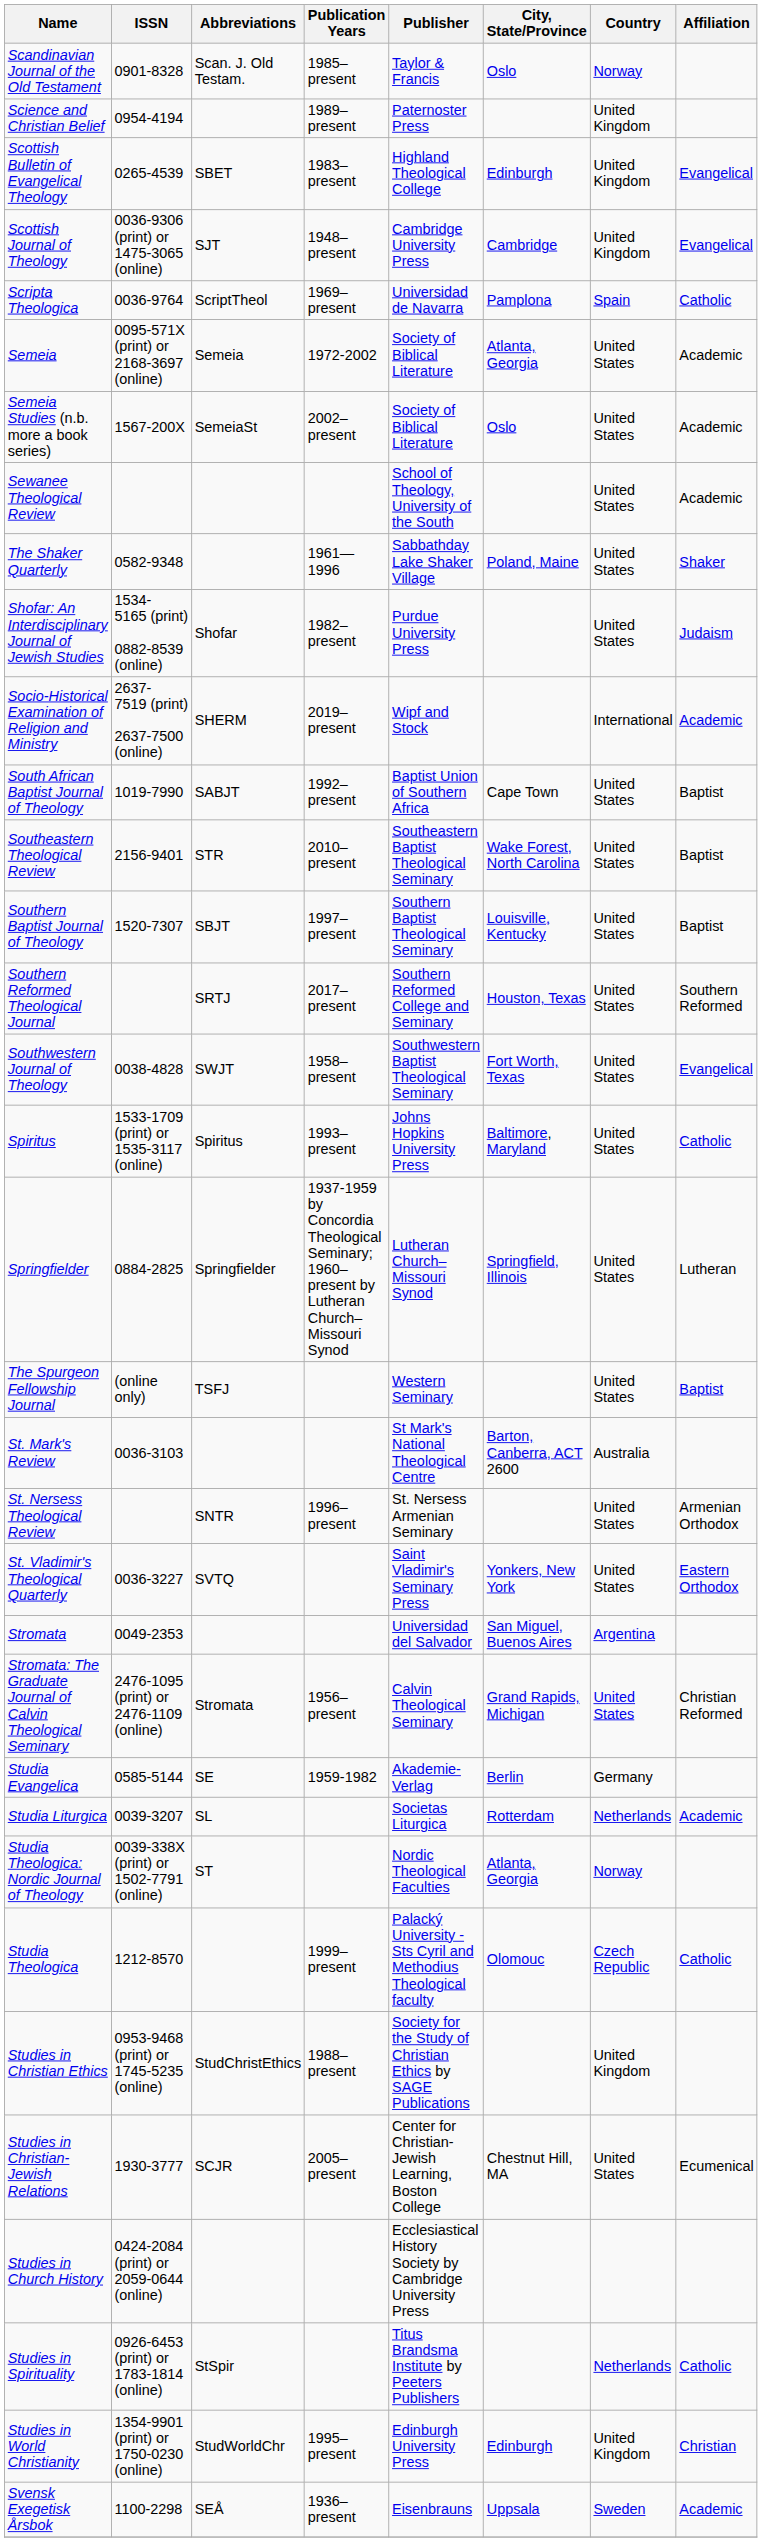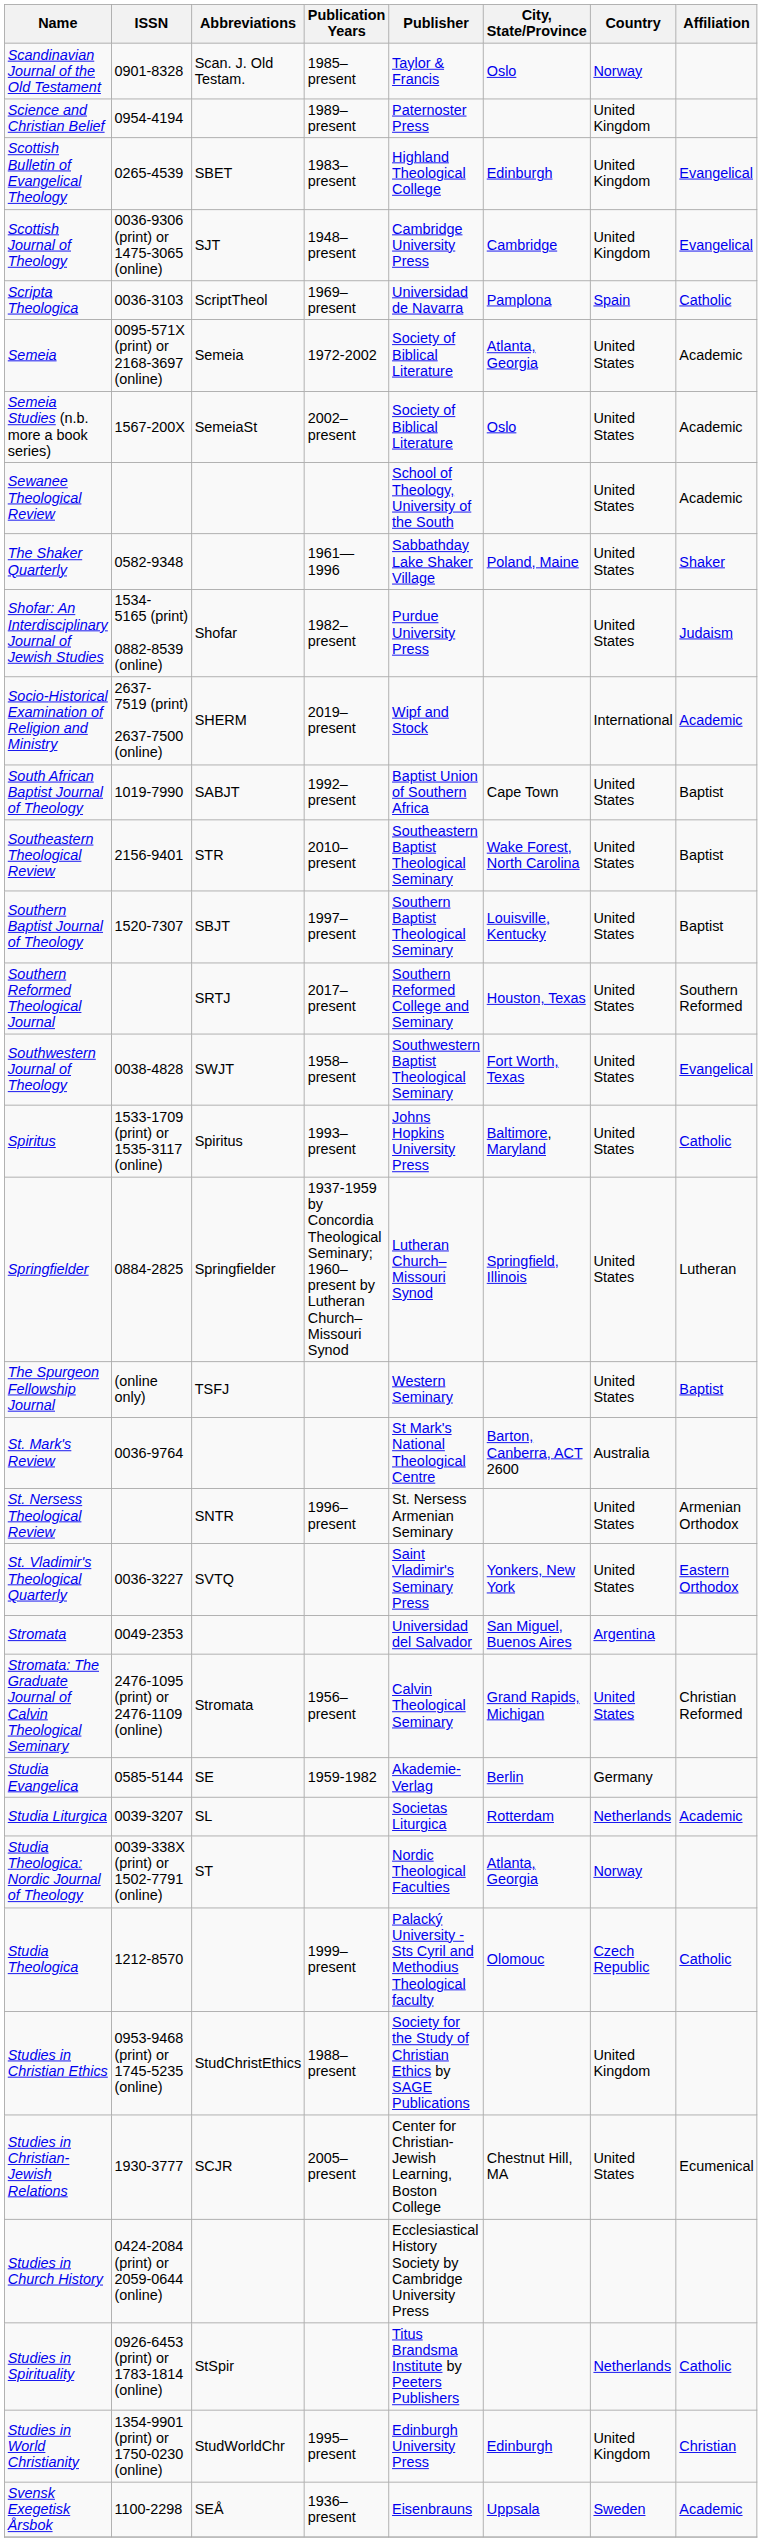 <table class="wikitable sortable" style="width: 100%;">
 <tr>
 <th>Name</th>
 <th>ISSN</th>
 <th>Abbreviations</th>
 <th>Publication Years</th>
 <th>Publisher</th>
 <th>City, State/Province</th>
 <th>Country</th>
 <th>Affiliation</th>
 </tr>
 <tr>
 <td><em><a href='#'>Scandinavian Journal of the Old Testament</a></em></td>
 <td>0901-8328</td>
 <td>Scan. J. Old Testam.</td>
 <td>1985–present</td>
 <td><a href='#'>Taylor & Francis</a></td>
 <td><a href='#'>Oslo</a></td>
 <td><a href='#'>Norway</a></td>
 <td></td>
 </tr>
 <tr>
 <td><em><a href='#'>Science and Christian Belief</a></em></td>
 <td>0954-4194</td>
 <td></td>
 <td>1989–present</td>
 <td><a href='#'>Paternoster Press</a></td>
 <td></td>
 <td>United Kingdom</td>
 <td></td>
 </tr>
 <tr>
 <td><em><a href='#'>Scottish Bulletin of Evangelical Theology</a></em></td>
 <td>0265-4539</td>
 <td>SBET</td>
 <td>1983–present</td>
 <td><a href='#'>Highland Theological College</a></td>
 <td><a href='#'>Edinburgh</a></td>
 <td>United Kingdom</td>
 <td><a href='#'>Evangelical</a></td>
 </tr>
 <tr>
 <td><em><a href='#'>Scottish Journal of Theology</a></em></td>
 <td>0036-9306 (print) or 1475-3065 (online)</td>
 <td>SJT</td>
 <td>1948–present</td>
 <td><a href='#'>Cambridge University Press</a></td>
 <td><a href='#'>Cambridge</a></td>
 <td>United Kingdom</td>
 <td><a href='#'>Evangelical</a></td>
 </tr>
 <tr>
 <td><em><a href='#'>Scripta Theologica</a></em></td>
-<td>0036-9764</td>
+<td>0036-3103</td>
 <td>ScriptTheol</td>
 <td>1969–present</td>
 <td><a href='#'>Universidad de Navarra</a></td>
 <td><a href='#'>Pamplona</a></td>
 <td><a href='#'>Spain</a></td>
 <td><a href='#'>Catholic</a></td>
 </tr>
 <tr>
 <td><em><a href='#'>Semeia</a></em></td>
 <td>0095-571X (print) or 2168-3697 (online)</td>
 <td>Semeia</td>
 <td>1972-2002</td>
 <td><a href='#'>Society of Biblical Literature</a></td>
 <td><a href='#'>Atlanta, Georgia</a></td>
 <td>United States</td>
 <td>Academic</td>
 </tr>
 <tr>
 <td><em><a href='#'>Semeia Studies</a></em> (n.b. more a book series)</td>
 <td>1567-200X</td>
 <td>SemeiaSt</td>
 <td>2002–present</td>
 <td><a href='#'>Society of Biblical Literature</a></td>
 <td><a href='#'>Oslo</a></td>
 <td>United States</td>
 <td>Academic</td>
 </tr>
 <tr>
 <td><em><a href='#'>Sewanee Theological Review</a></em></td>
 <td></td>
 <td></td>
 <td></td>
 <td><a href='#'>School of Theology, University of the South</a></td>
 <td></td>
 <td>United States</td>
 <td>Academic</td>
 </tr>
 <tr>
 <td><em><a href='#'>The Shaker Quarterly</a></em></td>
 <td>0582-9348</td>
 <td></td>
 <td>1961—1996</td>
 <td><a href='#'>Sabbathday Lake Shaker Village</a></td>
 <td><a href='#'>Poland, Maine</a></td>
 <td>United States</td>
 <td><a href='#'>Shaker</a></td>
 </tr>
 <tr>
 <td><em><a href='#'>Shofar: An Interdisciplinary Journal of Jewish Studies</a></em></td>
 <td>1534-5165 (print)<br><br>0882-8539 (online)</td>
 <td>Shofar</td>
 <td>1982–present</td>
 <td><a href='#'>Purdue University Press</a></td>
 <td></td>
 <td>United States</td>
 <td><a href='#'>Judaism</a></td>
 </tr>
 <tr>
 <td><em><a href='#'>Socio-Historical Examination of Religion and Ministry</a></em></td>
 <td>2637-7519 (print)<br><br>2637-7500 (online)</td>
 <td>SHERM</td>
 <td>2019–present</td>
 <td><a href='#'>Wipf and Stock</a></td>
 <td></td>
 <td>International</td>
 <td><a href='#'>Academic</a></td>
 </tr>
 <tr>
 <td><em><a href='#'>South African Baptist Journal of Theology</a></em></td>
 <td>1019-7990</td>
 <td>SABJT</td>
 <td>1992–present</td>
 <td><a href='#'>Baptist Union of Southern Africa</a></td>
 <td>Cape Town</td>
 <td>United States</td>
 <td>Baptist</td>
 </tr>
 <tr>
 <td><em><a href='#'>Southeastern Theological Review</a></em></td>
 <td>2156-9401</td>
 <td>STR</td>
 <td>2010–present</td>
 <td><a href='#'>Southeastern Baptist Theological Seminary</a></td>
 <td><a href='#'>Wake Forest, North Carolina</a></td>
 <td>United States</td>
 <td>Baptist</td>
 </tr>
 <tr>
 <td><em><a href='#'>Southern Baptist Journal of Theology</a></em></td>
 <td>1520-7307</td>
 <td>SBJT</td>
 <td>1997–present</td>
 <td><a href='#'>Southern Baptist Theological Seminary</a></td>
 <td><a href='#'>Louisville, Kentucky</a></td>
 <td>United States</td>
 <td>Baptist</td>
 </tr>
 <tr>
 <td><em><a href='#'>Southern Reformed Theological Journal</a></em></td>
 <td></td>
 <td>SRTJ</td>
 <td>2017–present</td>
 <td><a href='#'>Southern Reformed College and Seminary</a></td>
 <td><a href='#'>Houston, Texas</a></td>
 <td>United States</td>
 <td>Southern Reformed</td>
 </tr>
 <tr>
 <td><em><a href='#'>Southwestern Journal of Theology</a></em></td>
 <td>0038-4828</td>
 <td>SWJT</td>
 <td>1958–present</td>
 <td><a href='#'>Southwestern Baptist Theological Seminary</a></td>
 <td><a href='#'>Fort Worth, Texas</a></td>
 <td>United States</td>
 <td><a href='#'>Evangelical</a></td>
 </tr>
 <tr>
 <td><em><a href='#'>Spiritus</a></em></td>
 <td>1533-1709 (print) or 1535-3117 (online)</td>
 <td>Spiritus</td>
 <td>1993–present</td>
 <td><a href='#'>Johns Hopkins University Press</a></td>
 <td><a href='#'>Baltimore</a>, <a href='#'>Maryland</a></td>
 <td>United States</td>
 <td><a href='#'>Catholic</a></td>
 </tr>
 <tr>
 <td><em><a href='#'>Springfielder</a></em></td>
 <td>0884-2825</td>
 <td>Springfielder</td>
 <td>1937-1959 by Concordia Theological Seminary; 1960–present by Lutheran Church–Missouri Synod</td>
 <td><a href='#'>Lutheran Church–Missouri Synod</a></td>
 <td><a href='#'>Springfield, Illinois</a></td>
 <td>United States</td>
 <td>Lutheran</td>
 </tr>
 <tr>
 <td><em><a href='#'>The Spurgeon Fellowship Journal</a></em></td>
 <td>(online only)</td>
 <td>TSFJ</td>
 <td></td>
 <td><a href='#'>Western Seminary</a></td>
 <td></td>
 <td>United States</td>
 <td><a href='#'>Baptist</a></td>
 </tr>
 <tr>
 <td><em><a href='#'>St. Mark's Review</a></em></td>
-<td>0036-3103</td>
+<td>0036-9764</td>
 <td></td>
 <td></td>
 <td><a href='#'>St Mark's National Theological Centre</a></td>
 <td><a href='#'>Barton, Canberra, ACT</a> 2600</td>
 <td>Australia</td>
 <td></td>
 </tr>
 <tr>
 <td><em><a href='#'>St. Nersess Theological Review</a></em></td>
 <td></td>
 <td>SNTR</td>
 <td>1996–present</td>
 <td>St. Nersess Armenian Seminary</td>
 <td></td>
 <td>United States</td>
 <td>Armenian Orthodox</td>
 </tr>
 <tr>
 <td><em><a href='#'>St. Vladimir's Theological Quarterly</a></em></td>
 <td>0036-3227</td>
 <td>SVTQ</td>
 <td></td>
 <td><a href='#'>Saint Vladimir's Seminary Press</a></td>
 <td><a href='#'>Yonkers, New York</a></td>
 <td>United States</td>
 <td><a href='#'>Eastern Orthodox</a></td>
 </tr>
 <tr>
 <td><em><a href='#'>Stromata</a></em></td>
 <td>0049-2353</td>
 <td></td>
 <td></td>
 <td><a href='#'>Universidad del Salvador</a></td>
 <td><a href='#'>San Miguel, Buenos Aires</a></td>
 <td><a href='#'>Argentina</a></td>
 <td></td>
 </tr>
 <tr>
 <td><em><a href='#'>Stromata: The Graduate Journal of Calvin Theological Seminary</a></em></td>
 <td>2476-1095 (print) or 2476-1109 (online)</td>
 <td>Stromata</td>
 <td>1956–present</td>
 <td><a href='#'>Calvin Theological Seminary</a></td>
 <td><a href='#'>Grand Rapids, Michigan</a></td>
 <td><a href='#'>United States</a></td>
 <td>Christian Reformed</td>
 </tr>
 <tr>
 <td><em><a href='#'>Studia Evangelica</a></em></td>
 <td>0585-5144</td>
 <td>SE</td>
 <td>1959-1982</td>
 <td><a href='#'>Akademie-Verlag</a></td>
 <td><a href='#'>Berlin</a></td>
 <td>Germany</td>
 <td></td>
 </tr>
 <tr>
 <td><em><a href='#'>Studia Liturgica</a></em></td>
 <td>0039-3207</td>
 <td>SL</td>
 <td></td>
 <td><a href='#'>Societas Liturgica</a></td>
 <td><a href='#'>Rotterdam</a></td>
 <td><a href='#'>Netherlands</a></td>
 <td><a href='#'>Academic</a></td>
 </tr>
 <tr>
 <td><em><a href='#'>Studia Theologica: Nordic Journal of Theology</a></em></td>
 <td>0039-338X (print) or 1502-7791 (online)</td>
 <td>ST</td>
 <td></td>
 <td><a href='#'>Nordic Theological Faculties</a></td>
 <td><a href='#'>Atlanta, Georgia</a></td>
 <td><a href='#'>Norway</a></td>
 <td></td>
 </tr>
 <tr>
 <td><em><a href='#'>Studia Theologica</a></em></td>
 <td>1212-8570</td>
 <td></td>
 <td>1999–present</td>
 <td><a href='#'>Palacký University - Sts Cyril and Methodius Theological faculty</a></td>
 <td><a href='#'>Olomouc</a></td>
 <td><a href='#'>Czech Republic</a></td>
 <td><a href='#'>Catholic</a></td>
 </tr>
 <tr>
 <td><em><a href='#'>Studies in Christian Ethics</a></em></td>
 <td>0953-9468 (print) or 1745-5235 (online)</td>
 <td>StudChristEthics</td>
 <td>1988–present</td>
 <td><a href='#'>Society for the Study of Christian Ethics</a> by <a href='#'>SAGE Publications</a></td>
 <td></td>
 <td>United Kingdom</td>
 <td></td>
 </tr>
 <tr>
 <td><em><a href='#'>Studies in Christian-Jewish Relations</a></em></td>
 <td>1930-3777</td>
 <td>SCJR</td>
 <td>2005–present</td>
 <td>Center for Christian-Jewish Learning, Boston College</td>
 <td>Chestnut Hill, MA</td>
 <td>United States</td>
 <td>Ecumenical</td>
 </tr>
 <tr>
 <td><em><a href='#'>Studies in Church History</a></em></td>
 <td>0424-2084 (print) or 2059-0644 (online)</td>
 <td></td>
 <td></td>
 <td>Ecclesiastical History Society by Cambridge University Press</td>
 <td></td>
 <td></td>
 <td></td>
 </tr>
 <tr>
 <td><em><a href='#'>Studies in Spirituality</a></em></td>
 <td>0926-6453 (print) or 1783-1814 (online)</td>
 <td>StSpir</td>
 <td></td>
 <td><a href='#'>Titus Brandsma Institute</a> by <a href='#'>Peeters Publishers</a></td>
 <td></td>
 <td><a href='#'>Netherlands</a></td>
 <td><a href='#'>Catholic</a></td>
 </tr>
 <tr>
 <td><em><a href='#'>Studies in World Christianity</a></em></td>
 <td>1354-9901 (print) or 1750-0230 (online)</td>
 <td>StudWorldChr</td>
 <td>1995–present</td>
 <td><a href='#'>Edinburgh University Press</a></td>
 <td><a href='#'>Edinburgh</a></td>
 <td>United Kingdom</td>
 <td><a href='#'>Christian</a></td>
 </tr>
 <tr>
 <td><em><a href='#'>Svensk Exegetisk Årsbok</a></em></td>
 <td>1100-2298</td>
 <td>SEÅ</td>
 <td>1936–present</td>
 <td><a href='#'>Eisenbrauns</a></td>
 <td><a href='#'>Uppsala</a></td>
 <td><a href='#'>Sweden</a></td>
 <td><a href='#'>Academic</a></td>
 </tr>
 <tr>
 </tr>
 </table>
